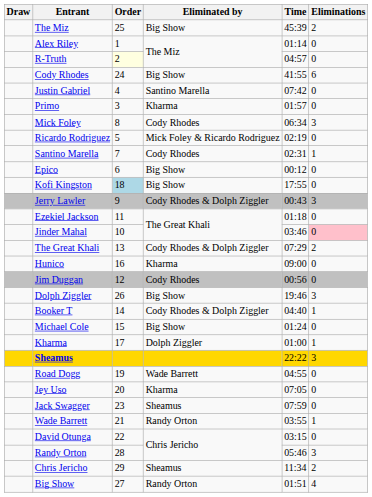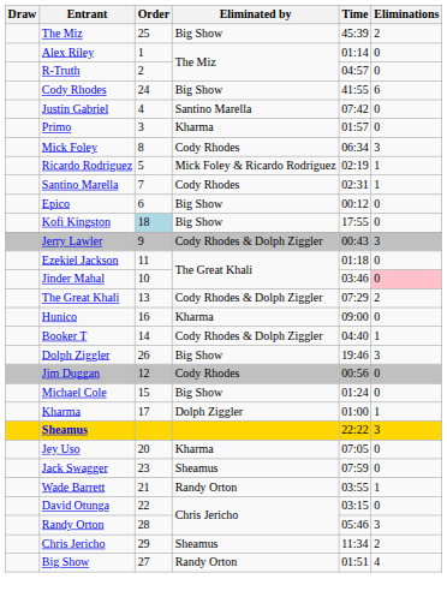 <table class="wikitable sortable">
 <tr>
 <th>Draw</th>
 <th>Entrant</th>
 <th>Order</th>
 <th>Eliminated by</th>
 <th>Time</th>
 <th>Eliminations</th>
 </tr>
 <tr>
 <td></td>
 <td><a href='#'>The Miz</a></td>
 <td>25</td>
 <td>Big Show</td>
 <td>45:39</td>
 <td>2</td>
 </tr>
 <tr>
 <td></td>
 <td><a href='#'>Alex Riley</a></td>
 <td>1</td>
 <td rowspan="2">The Miz</td>
 <td>01:14</td>
 <td>0</td>
 </tr>
 <tr>
 <td></td>
 <td><a href='#'>R-Truth</a></td>
-<td style="background: lightyellow;">2</td>
+<td>2</td>
 <td>04:57</td>
 <td>0</td>
 </tr>
 <tr>
 <td></td>
 <td><a href='#'>Cody Rhodes</a></td>
 <td>24</td>
 <td>Big Show</td>
 <td>41:55</td>
 <td>6</td>
 </tr>
 <tr>
 <td></td>
 <td><a href='#'>Justin Gabriel</a></td>
 <td>4</td>
 <td>Santino Marella</td>
 <td>07:42</td>
 <td>0</td>
 </tr>
 <tr>
 <td></td>
 <td><a href='#'>Primo</a></td>
 <td>3</td>
 <td>Kharma</td>
 <td>01:57</td>
 <td>0</td>
 </tr>
 <tr>
 <td></td>
 <td><a href='#'>Mick Foley</a></td>
 <td>8</td>
 <td>Cody Rhodes</td>
 <td>06:34</td>
 <td>3</td>
 </tr>
 <tr>
 <td></td>
 <td><a href='#'>Ricardo Rodriguez</a></td>
 <td>5</td>
 <td>Mick Foley & Ricardo Rodriguez</td>
 <td>02:19</td>
-<td>0</td>
+<td>1</td>
 </tr>
 <tr>
 <td></td>
 <td><a href='#'>Santino Marella</a></td>
 <td>7</td>
 <td>Cody Rhodes</td>
 <td>02:31</td>
 <td>1</td>
 </tr>
 <tr>
 <td></td>
 <td><a href='#'>Epico</a></td>
 <td>6</td>
 <td>Big Show</td>
 <td>00:12</td>
 <td>0</td>
 </tr>
 <tr>
 <td></td>
 <td><a href='#'>Kofi Kingston</a></td>
 <td style="background: lightblue;">18</td>
 <td>Big Show</td>
 <td>17:55</td>
 <td>0</td>
 </tr>
 <tr style="background: silver">
 <td></td>
 <td><a href='#'>Jerry Lawler</a></td>
 <td>9</td>
 <td>Cody Rhodes & Dolph Ziggler</td>
 <td>00:43</td>
 <td>3</td>
 </tr>
 <tr>
 <td></td>
 <td><a href='#'>Ezekiel Jackson</a></td>
 <td>11</td>
 <td rowspan="2">The Great Khali</td>
 <td>01:18</td>
 <td>0</td>
 </tr>
 <tr>
 <td></td>
 <td><a href='#'>Jinder Mahal</a></td>
 <td>10</td>
 <td>03:46</td>
 <td style="background: pink;">0</td>
 </tr>
 <tr>
 <td></td>
 <td><a href='#'>The Great Khali</a></td>
 <td>13</td>
 <td>Cody Rhodes & Dolph Ziggler</td>
 <td>07:29</td>
 <td>2</td>
 </tr>
 <tr>
 <td></td>
 <td><a href='#'>Hunico</a></td>
 <td>16</td>
 <td>Kharma</td>
 <td>09:00</td>
 <td>0</td>
 </tr>
-<tr style="background: silver">
+<tr>
 <td></td>
-<td><a href='#'>Jim Duggan</a></td>
-<td>12</td>
-<td>Cody Rhodes</td>
-<td>00:56</td>
-<td>0</td>
+<td><a href='#'>Booker T</a></td>
+<td>14</td>
+<td>Cody Rhodes & Dolph Ziggler</td>
+<td>04:40</td>
+<td>1</td>
 </tr>
 <tr>
 <td></td>
 <td><a href='#'>Dolph Ziggler</a></td>
 <td>26</td>
 <td>Big Show</td>
 <td>19:46</td>
 <td>3</td>
 </tr>
-<tr>
+<tr style="background: silver">
 <td></td>
-<td><a href='#'>Booker T</a></td>
-<td>14</td>
-<td>Cody Rhodes & Dolph Ziggler</td>
-<td>04:40</td>
-<td>1</td>
+<td><a href='#'>Jim Duggan</a></td>
+<td>12</td>
+<td>Cody Rhodes</td>
+<td>00:56</td>
+<td>0</td>
 </tr>
 <tr>
 <td></td>
 <td><a href='#'>Michael Cole</a></td>
 <td>15</td>
 <td>Big Show</td>
 <td>01:24</td>
 <td>0</td>
 </tr>
 <tr>
 <td></td>
 <td><a href='#'>Kharma</a></td>
 <td>17</td>
 <td>Dolph Ziggler</td>
 <td>01:00</td>
 <td>1</td>
 </tr>
 <tr style="background:gold">
 <td><strong></strong></td>
 <td><strong><a href='#'>Sheamus</a></strong></td>
 <td><strong></strong></td>
 <td><strong></strong></td>
 <td>22:22</td>
 <td>3</td>
-</tr>
-<tr>
-<td></td>
-<td><a href='#'>Road Dogg</a></td>
-<td>19</td>
-<td>Wade Barrett</td>
-<td>04:55</td>
-<td>0</td>
 </tr>
 <tr>
 <td></td>
 <td><a href='#'>Jey Uso</a></td>
 <td>20</td>
 <td>Kharma</td>
 <td>07:05</td>
 <td>0</td>
 </tr>
 <tr>
 <td></td>
 <td><a href='#'>Jack Swagger</a></td>
 <td>23</td>
 <td>Sheamus</td>
 <td>07:59</td>
 <td>0</td>
 </tr>
 <tr>
 <td></td>
 <td><a href='#'>Wade Barrett</a></td>
 <td>21</td>
 <td>Randy Orton</td>
 <td>03:55</td>
 <td>1</td>
 </tr>
 <tr>
 <td></td>
 <td><a href='#'>David Otunga</a></td>
 <td>22</td>
 <td rowspan="2">Chris Jericho</td>
 <td>03:15</td>
 <td>0</td>
 </tr>
 <tr>
 <td></td>
 <td><a href='#'>Randy Orton</a></td>
 <td>28</td>
 <td>05:46</td>
 <td>3</td>
 </tr>
 <tr>
 <td></td>
 <td><a href='#'>Chris Jericho</a></td>
 <td>29</td>
 <td>Sheamus</td>
 <td>11:34</td>
 <td>2</td>
 </tr>
 <tr>
 <td></td>
 <td><a href='#'>Big Show</a></td>
 <td>27</td>
 <td>Randy Orton</td>
 <td>01:51</td>
 <td>4</td>
 </tr>
 </table>
